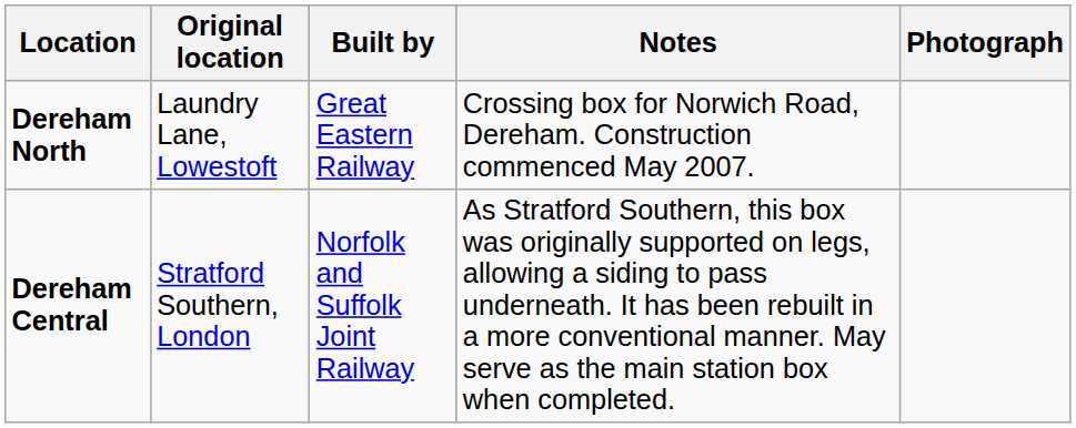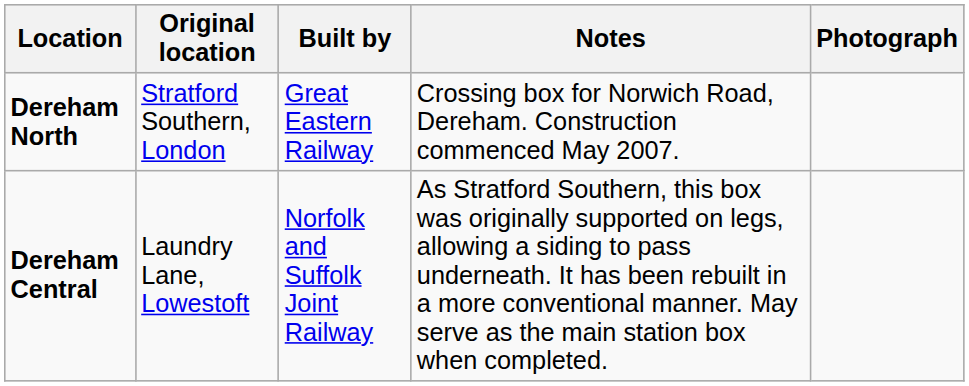 <table class="wikitable">
 <tr>
 <th>Location</th>
 <th>Original location</th>
 <th>Built by</th>
 <th>Notes</th>
 <th>Photograph</th>
 </tr>
 <tr>
 <td><strong>Dereham North</strong></td>
-<td>Laundry Lane, <a href='#'>Lowestoft</a></td>
+<td><a href='#'>Stratford</a> Southern, <a href='#'>London</a></td>
 <td><a href='#'>Great Eastern Railway</a></td>
 <td>Crossing box for Norwich Road, Dereham. Construction commenced May 2007.</td>
 <td></td>
 </tr>
 <tr>
 <td><strong>Dereham Central</strong></td>
-<td><a href='#'>Stratford</a> Southern, <a href='#'>London</a></td>
+<td>Laundry Lane, <a href='#'>Lowestoft</a></td>
 <td><a href='#'>Norfolk and Suffolk Joint Railway</a></td>
 <td>As Stratford Southern, this box was originally supported on legs, allowing a siding to pass underneath.  It has been rebuilt in a more conventional manner.  May serve as the main station box when completed.</td>
 <td></td>
 </tr>
 </table>
